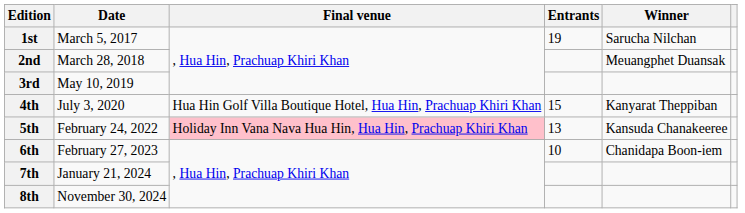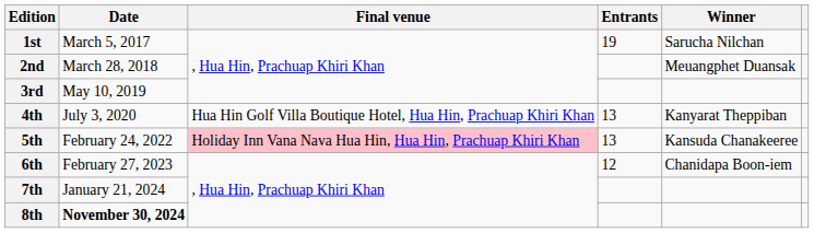 <table class="wikitable defaultcenter col2left col3left col5left" style="font-size:95%;">
 <tr>
 <th>Edition</th>
 <th>Date</th>
 <th>Final venue</th>
 <th>Entrants</th>
 <th>Winner</th>
 <th></th>
 </tr>
 <tr>
 <th>1st</th>
 <td>March 5, 2017</td>
 <td rowspan=3>, <a href='#'>Hua Hin</a>, <a href='#'>Prachuap Khiri Khan</a></td>
 <td>19</td>
 <td>Sarucha Nilchan</td>
 <td></td>
 </tr>
 <tr>
 <th>2nd</th>
 <td>March 28, 2018</td>
 <td></td>
 <td>Meuangphet Duansak</td>
 <td></td>
 </tr>
 <tr>
 <th>3rd</th>
 <td>May 10, 2019</td>
 <td></td>
 <td></td>
 <td></td>
 </tr>
 <tr>
 <th>4th</th>
 <td>July 3, 2020</td>
 <td>Hua Hin Golf Villa Boutique Hotel, <a href='#'>Hua Hin</a>, <a href='#'>Prachuap Khiri Khan</a></td>
-<td>15</td>
+<td>13</td>
 <td>Kanyarat Theppiban</td>
 <td></td>
 </tr>
 <tr>
 <th>5th</th>
 <td>February 24, 2022</td>
 <td style="background: pink;">Holiday Inn Vana Nava Hua Hin, <a href='#'>Hua Hin</a>, <a href='#'>Prachuap Khiri Khan</a></td>
 <td>13</td>
 <td>Kansuda Chanakeeree</td>
 <td></td>
 </tr>
 <tr>
 <th>6th</th>
 <td>February 27, 2023</td>
 <td rowspan=3>, <a href='#'>Hua Hin</a>, <a href='#'>Prachuap Khiri Khan</a></td>
-<td>10</td>
+<td>12</td>
 <td>Chanidapa Boon-iem</td>
 <td></td>
 </tr>
 <tr>
 <th>7th</th>
 <td>January 21, 2024</td>
 <td></td>
 <td></td>
 <td></td>
 </tr>
 <tr>
 <th>8th</th>
-<td>November 30, 2024</td>
+<td><strong>November 30, 2024</strong></td>
 <td></td>
 <td></td>
 <td></td>
 </tr>
 </table>
